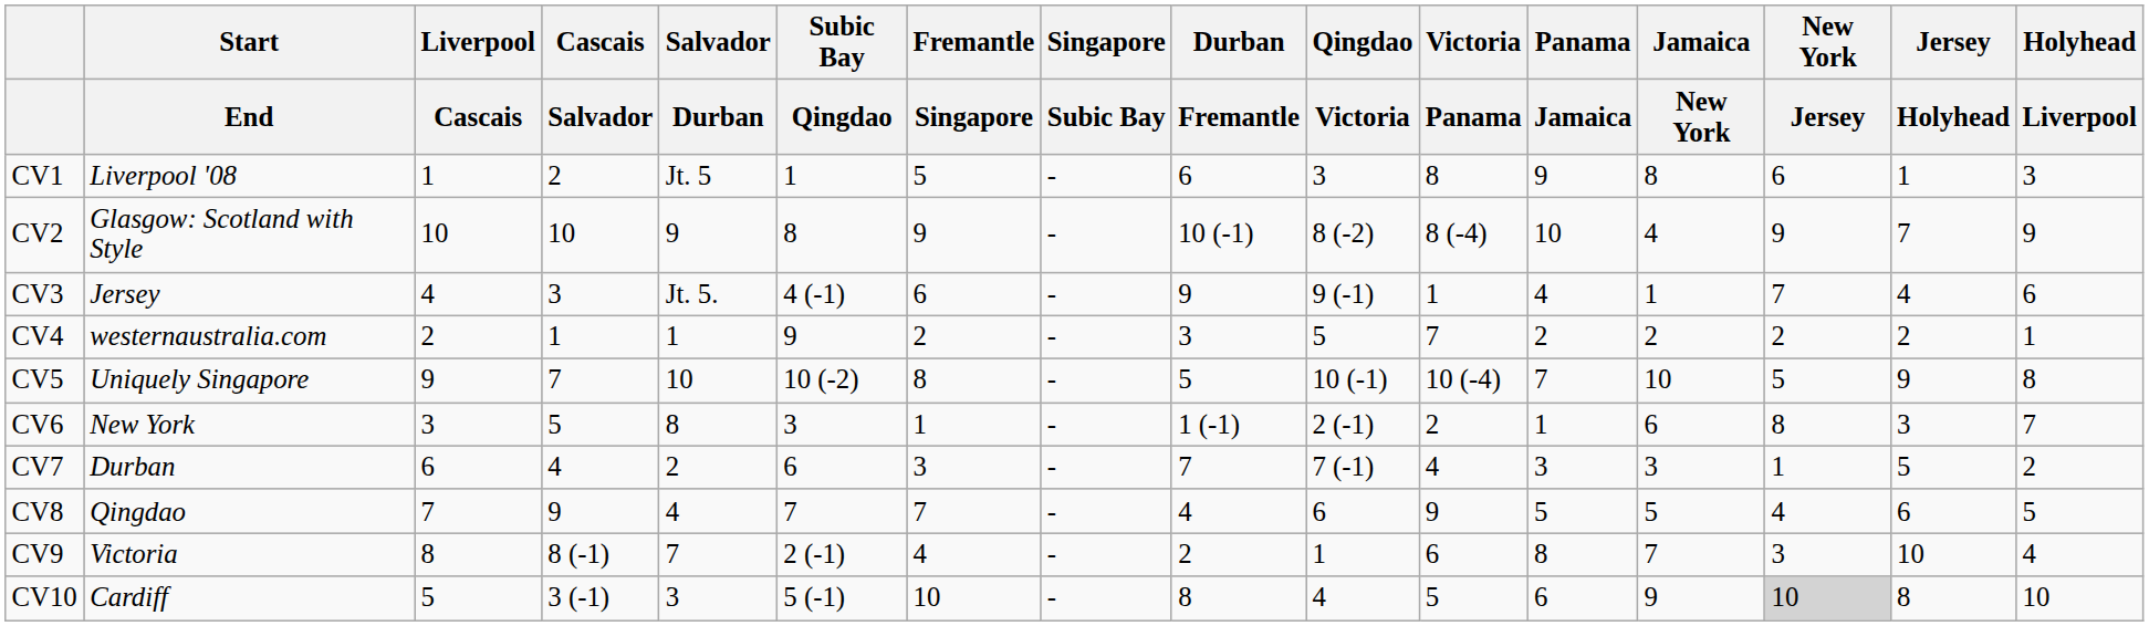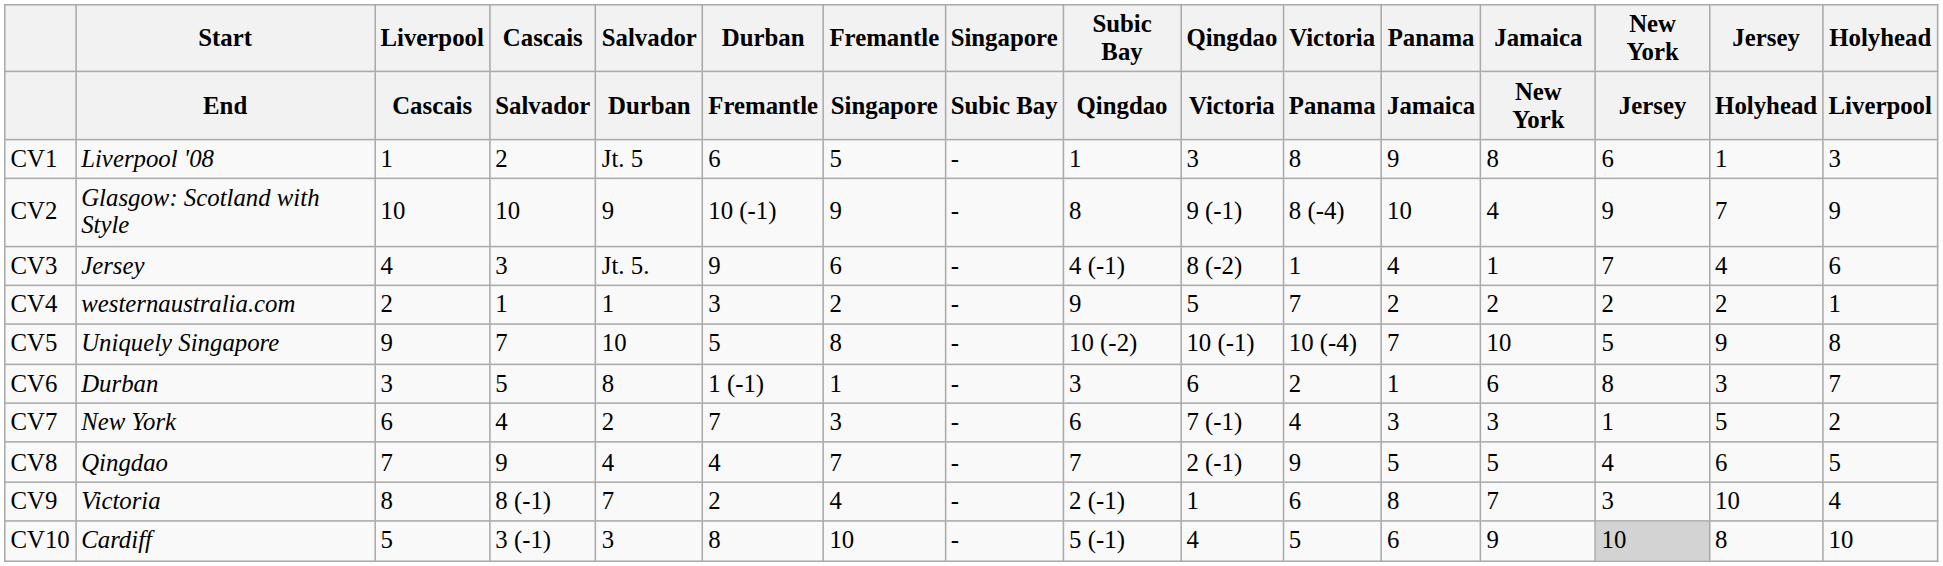 <table class="wikitable">
 <tr>
 <th></th>
 <th>Start</th>
 <th>Liverpool</th>
 <th>Cascais</th>
 <th>Salvador</th>
-<th>Subic Bay</th>
+<th>Durban</th>
 <th>Fremantle</th>
 <th>Singapore</th>
-<th>Durban</th>
+<th>Subic Bay</th>
 <th>Qingdao</th>
 <th>Victoria</th>
 <th>Panama</th>
 <th>Jamaica</th>
 <th>New York</th>
 <th>Jersey</th>
 <th>Holyhead</th>
 </tr>
 <tr>
 <th></th>
 <th>End</th>
 <th>Cascais</th>
 <th>Salvador</th>
 <th>Durban</th>
-<th>Qingdao</th>
+<th>Fremantle</th>
 <th>Singapore</th>
 <th>Subic Bay</th>
-<th>Fremantle</th>
+<th>Qingdao</th>
 <th>Victoria</th>
 <th>Panama</th>
 <th>Jamaica</th>
 <th>New York</th>
 <th>Jersey</th>
 <th>Holyhead</th>
 <th>Liverpool</th>
 </tr>
 <tr>
 <td>CV1</td>
 <td><em>Liverpool '08</em></td>
 <td>1</td>
 <td>2</td>
 <td>Jt. 5</td>
-<td>1</td>
+<td>6</td>
 <td>5</td>
 <td>-</td>
-<td>6</td>
+<td>1</td>
 <td>3</td>
 <td>8</td>
 <td>9</td>
 <td>8</td>
 <td>6</td>
 <td>1</td>
 <td>3</td>
 </tr>
 <tr>
 <td>CV2</td>
 <td><em>Glasgow: Scotland with Style</em></td>
 <td>10</td>
 <td>10</td>
 <td>9</td>
-<td>8</td>
+<td>10 (-1)</td>
 <td>9</td>
 <td>-</td>
-<td>10 (-1)</td>
-<td>8 (-2)</td>
+<td>8</td>
+<td>9 (-1)</td>
 <td>8 (-4)</td>
 <td>10</td>
 <td>4</td>
 <td>9</td>
 <td>7</td>
 <td>9</td>
 </tr>
 <tr>
 <td>CV3</td>
 <td><em>Jersey</em></td>
 <td>4</td>
 <td>3</td>
 <td>Jt. 5.</td>
-<td>4 (-1)</td>
+<td>9</td>
 <td>6</td>
 <td>-</td>
-<td>9</td>
-<td>9 (-1)</td>
+<td>4 (-1)</td>
+<td>8 (-2)</td>
 <td>1</td>
 <td>4</td>
 <td>1</td>
 <td>7</td>
 <td>4</td>
 <td>6</td>
 </tr>
 <tr>
 <td>CV4</td>
 <td><em>westernaustralia.com</em></td>
 <td>2</td>
 <td>1</td>
 <td>1</td>
-<td>9</td>
+<td>3</td>
 <td>2</td>
 <td>-</td>
-<td>3</td>
+<td>9</td>
 <td>5</td>
 <td>7</td>
 <td>2</td>
 <td>2</td>
 <td>2</td>
 <td>2</td>
 <td>1</td>
 </tr>
 <tr>
 <td>CV5</td>
 <td><em>Uniquely Singapore</em></td>
 <td>9</td>
 <td>7</td>
 <td>10</td>
-<td>10  (-2)</td>
+<td>5</td>
 <td>8</td>
 <td>-</td>
-<td>5</td>
+<td>10  (-2)</td>
 <td>10  (-1)</td>
 <td>10 (-4)</td>
 <td>7</td>
 <td>10</td>
 <td>5</td>
 <td>9</td>
 <td>8</td>
 </tr>
 <tr>
 <td>CV6</td>
-<td><em>New York</em></td>
+<td><em>Durban</em></td>
 <td>3</td>
 <td>5</td>
 <td>8</td>
-<td>3</td>
+<td>1 (-1)</td>
 <td>1</td>
 <td>-</td>
-<td>1 (-1)</td>
-<td>2 (-1)</td>
+<td>3</td>
+<td>6</td>
 <td>2</td>
 <td>1</td>
 <td>6</td>
 <td>8</td>
 <td>3</td>
 <td>7</td>
 </tr>
 <tr>
 <td>CV7</td>
-<td><em>Durban</em></td>
+<td><em>New York</em></td>
 <td>6</td>
 <td>4</td>
 <td>2</td>
-<td>6</td>
+<td>7</td>
 <td>3</td>
 <td>-</td>
-<td>7</td>
+<td>6</td>
 <td>7 (-1)</td>
 <td>4</td>
 <td>3</td>
 <td>3</td>
 <td>1</td>
 <td>5</td>
 <td>2</td>
 </tr>
 <tr>
 <td>CV8</td>
 <td><em>Qingdao</em></td>
 <td>7</td>
 <td>9</td>
 <td>4</td>
-<td>7</td>
+<td>4</td>
 <td>7</td>
 <td>-</td>
-<td>4</td>
-<td>6</td>
+<td>7</td>
+<td>2 (-1)</td>
 <td>9</td>
 <td>5</td>
 <td>5</td>
 <td>4</td>
 <td>6</td>
 <td>5</td>
 </tr>
 <tr>
 <td>CV9</td>
 <td><em>Victoria</em></td>
 <td>8</td>
 <td>8 (-1)</td>
 <td>7</td>
-<td>2 (-1)</td>
+<td>2</td>
 <td>4</td>
 <td>-</td>
-<td>2</td>
+<td>2 (-1)</td>
 <td>1</td>
 <td>6</td>
 <td>8</td>
 <td>7</td>
 <td>3</td>
 <td>10</td>
 <td>4</td>
 </tr>
 <tr>
 <td>CV10</td>
 <td><em>Cardiff</em></td>
 <td>5</td>
 <td>3 (-1)</td>
 <td>3</td>
-<td>5  (-1)</td>
+<td>8</td>
 <td>10</td>
 <td>-</td>
-<td>8</td>
+<td>5  (-1)</td>
 <td>4</td>
 <td>5</td>
 <td>6</td>
 <td>9</td>
 <td style="background: lightgrey;">10</td>
 <td>8</td>
 <td>10</td>
 </tr>
 </table>
